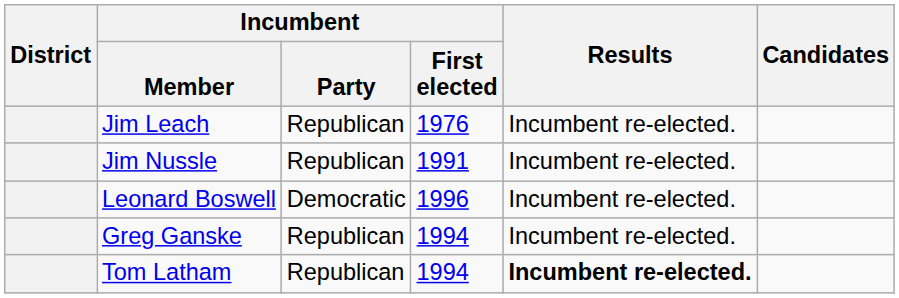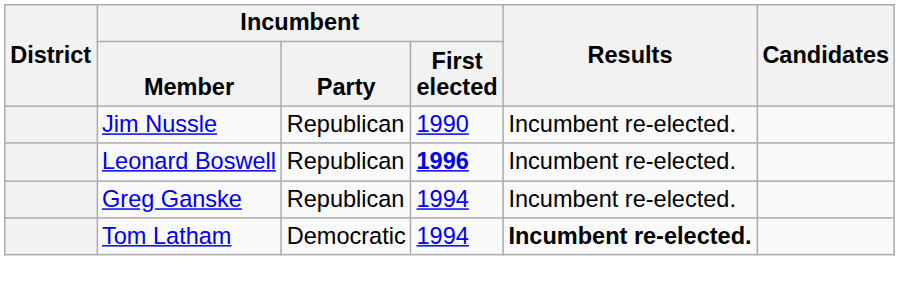 <table class="wikitable sortable">
 <tr>
 <th rowspan=2>District</th>
 <th colspan=3>Incumbent</th>
 <th rowspan=2>Results</th>
 <th rowspan=2 class="unsortable">Candidates</th>
 </tr>
 <tr valign=bottom>
 <th>Member</th>
 <th>Party</th>
 <th>First<br>elected</th>
 </tr>
 <tr>
 <th></th>
-<td><a href='#'>Jim Leach</a></td>
-<td>Republican</td>
-<td><a href='#'>1976</a></td>
-<td>Incumbent re-elected.</td>
-<td nowrap></td>
-</tr>
-<tr>
-<th></th>
 <td><a href='#'>Jim Nussle</a></td>
 <td>Republican</td>
-<td><a href='#'>1991</a></td>
+<td><a href='#'>1990</a></td>
 <td>Incumbent re-elected.</td>
 <td nowrap></td>
 </tr>
 <tr>
 <th></th>
 <td><a href='#'>Leonard Boswell</a></td>
-<td>Democratic</td>
-<td><a href='#'>1996</a></td>
+<td>Republican</td>
+<td><strong><a href='#'>1996</a></strong></td>
 <td>Incumbent re-elected.</td>
 <td nowrap></td>
 </tr>
 <tr>
 <th></th>
 <td><a href='#'>Greg Ganske</a></td>
 <td>Republican</td>
 <td><a href='#'>1994</a></td>
 <td>Incumbent re-elected.</td>
 <td nowrap></td>
 </tr>
 <tr>
 <th></th>
 <td><a href='#'>Tom Latham</a></td>
-<td>Republican</td>
+<td>Democratic</td>
 <td><a href='#'>1994</a></td>
 <td><strong>Incumbent re-elected.</strong></td>
 <td nowrap></td>
 </tr>
 </table>
